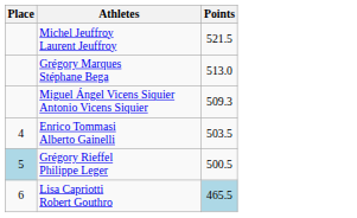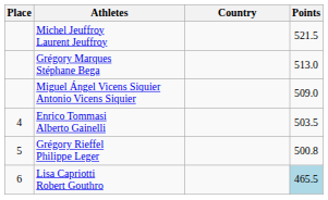 <table class="wikitable">
 <tr>
 <th>Place</th>
 <th width=220px>Athletes</th>
+<th width=150px>Country</th>
 <th>Points</th>
 </tr>
 <tr>
 <td align=center></td>
 <td><a href='#'>Michel Jeuffroy</a><br><a href='#'>Laurent Jeuffroy</a></td>
+<td></td>
 <td align=center>521.5</td>
 </tr>
 <tr>
 <td align=center></td>
 <td><a href='#'>Grégory Marques</a><br><a href='#'>Stéphane Bega</a></td>
+<td></td>
 <td align=center>513.0</td>
 </tr>
 <tr>
 <td align=center></td>
 <td><a href='#'>Miguel Ángel Vicens Siquier</a><br><a href='#'>Antonio Vicens Siquier</a></td>
-<td align=center>509.3</td>
+<td></td>
+<td align=center>509.0</td>
 </tr>
 <tr>
 <td align=center>4</td>
 <td><a href='#'>Enrico Tommasi</a><br><a href='#'>Alberto Gainelli</a></td>
+<td></td>
 <td align=center>503.5</td>
 </tr>
 <tr>
-<td align=center style="background: lightblue;">5</td>
+<td align=center>5</td>
 <td><a href='#'>Grégory Rieffel</a><br><a href='#'>Philippe Leger</a></td>
-<td align=center>500.5</td>
+<td></td>
+<td align=center>500.8</td>
 </tr>
 <tr>
 <td align=center>6</td>
 <td><a href='#'>Lisa Capriotti</a><br><a href='#'>Robert Gouthro</a></td>
+<td></td>
 <td align=center style="background: lightblue;">465.5</td>
 </tr>
 </table>
